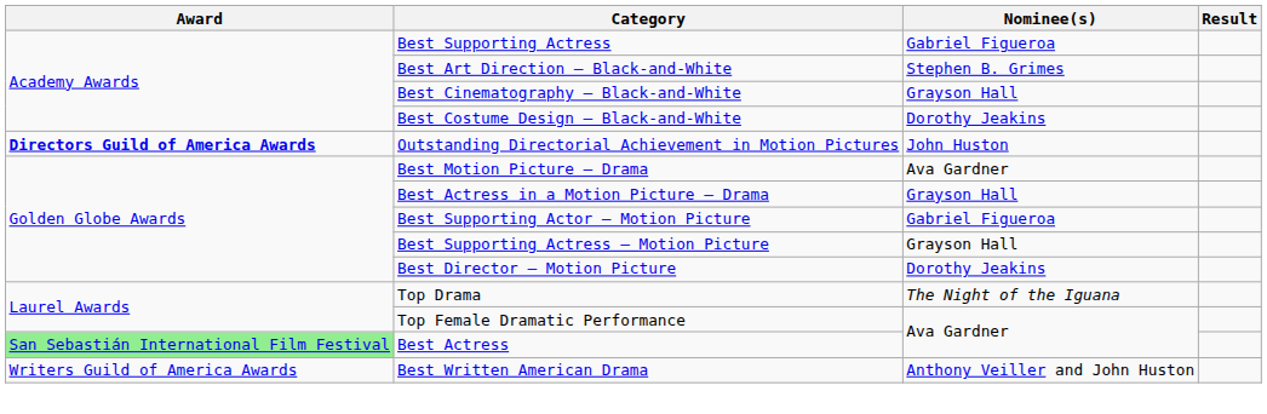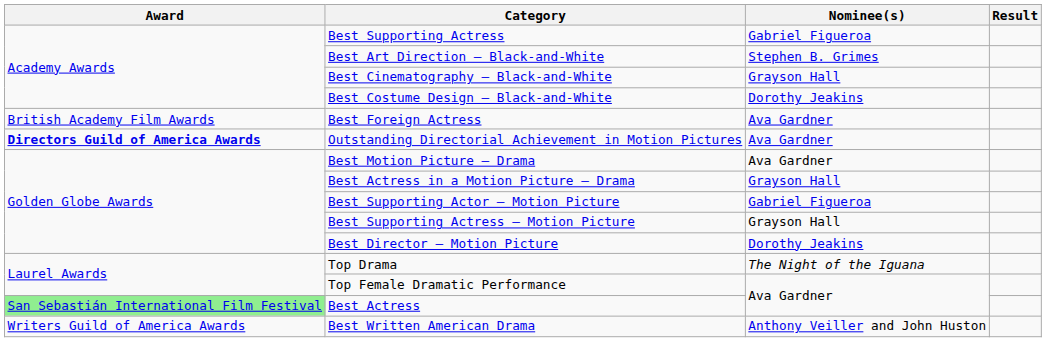 <table class="wikitable plainrowheaders">
 <tr>
 <th>Award</th>
 <th>Category</th>
 <th>Nominee(s)</th>
 <th>Result</th>
 </tr>
 <tr>
 <td rowspan="4"><a href='#'>Academy Awards</a></td>
 <td><a href='#'>Best Supporting Actress</a></td>
 <td><a href='#'>Gabriel Figueroa</a></td>
 <td></td>
 </tr>
 <tr>
 <td><a href='#'>Best Art Direction – Black-and-White</a></td>
 <td><a href='#'>Stephen B. Grimes</a></td>
 <td></td>
 </tr>
 <tr>
 <td><a href='#'>Best Cinematography – Black-and-White</a></td>
 <td><a href='#'>Grayson Hall</a></td>
 <td></td>
 </tr>
 <tr>
 <td><a href='#'>Best Costume Design – Black-and-White</a></td>
 <td><a href='#'>Dorothy Jeakins</a></td>
 <td></td>
 </tr>
 <tr>
+<td><a href='#'>British Academy Film Awards</a></td>
+<td><a href='#'>Best Foreign Actress</a></td>
+<td><a href='#'>Ava Gardner</a></td>
+<td></td>
+</tr>
+<tr>
 <td><strong><a href='#'>Directors Guild of America Awards</a></strong></td>
 <td><a href='#'>Outstanding Directorial Achievement in Motion Pictures</a></td>
-<td><a href='#'>John Huston</a></td>
+<td><a href='#'>Ava Gardner</a></td>
 <td></td>
 </tr>
 <tr>
 <td rowspan="5"><a href='#'>Golden Globe Awards</a></td>
 <td><a href='#'>Best Motion Picture – Drama</a></td>
 <td>Ava Gardner</td>
 <td></td>
 </tr>
 <tr>
 <td><a href='#'>Best Actress in a Motion Picture – Drama</a></td>
 <td><a href='#'>Grayson Hall</a></td>
 <td></td>
 </tr>
 <tr>
 <td><a href='#'>Best Supporting Actor – Motion Picture</a></td>
 <td><a href='#'>Gabriel Figueroa</a></td>
 <td></td>
 </tr>
 <tr>
 <td><a href='#'>Best Supporting Actress – Motion Picture</a></td>
 <td>Grayson Hall</td>
 <td></td>
 </tr>
 <tr>
 <td><a href='#'>Best Director – Motion Picture</a></td>
 <td><a href='#'>Dorothy Jeakins</a></td>
 <td></td>
 </tr>
 <tr>
 <td rowspan="2"><a href='#'>Laurel Awards</a></td>
 <td>Top Drama</td>
 <td><em>The Night of the Iguana</em></td>
 <td></td>
 </tr>
 <tr>
 <td>Top Female Dramatic Performance</td>
 <td rowspan="2">Ava Gardner</td>
 <td></td>
 </tr>
 <tr>
 <td style="background: lightgreen;"><a href='#'>San Sebastián International Film Festival</a></td>
 <td><a href='#'>Best Actress</a></td>
 <td></td>
 </tr>
 <tr>
 <td><a href='#'>Writers Guild of America Awards</a></td>
 <td><a href='#'>Best Written American Drama</a></td>
 <td><a href='#'>Anthony Veiller</a> and John Huston</td>
 <td></td>
 </tr>
 </table>
